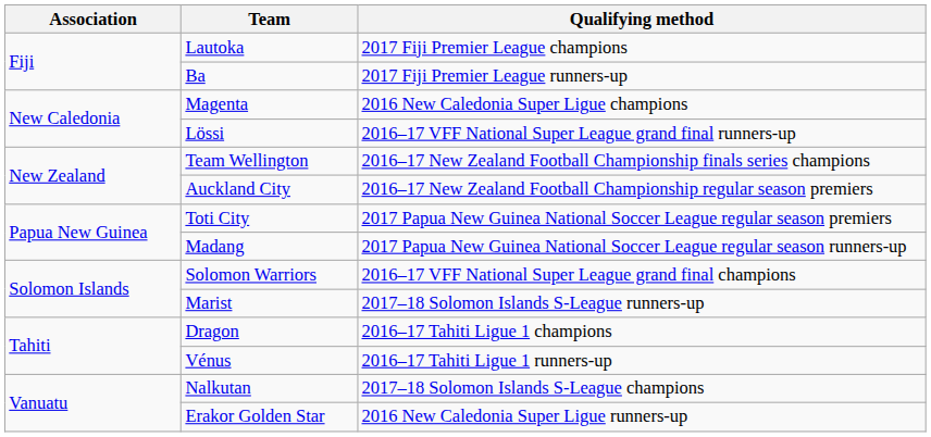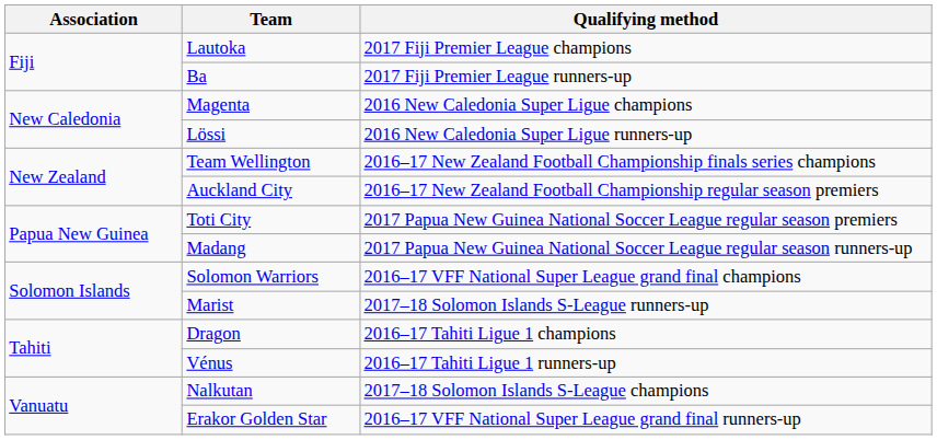 <table class="wikitable">
 <tr>
 <th width=150>Association</th>
 <th width=150>Team</th>
 <th width=500>Qualifying method</th>
 </tr>
 <tr>
 <td rowspan=2> <a href='#'>Fiji</a></td>
 <td><a href='#'>Lautoka</a></td>
 <td><a href='#'>2017 Fiji Premier League</a> champions</td>
 </tr>
 <tr>
 <td><a href='#'>Ba</a></td>
 <td><a href='#'>2017 Fiji Premier League</a> runners-up</td>
 </tr>
 <tr>
 <td rowspan=2> <a href='#'>New Caledonia</a></td>
 <td><a href='#'>Magenta</a></td>
 <td><a href='#'>2016 New Caledonia Super Ligue</a> champions</td>
 </tr>
 <tr>
 <td><a href='#'>Lössi</a></td>
-<td><a href='#'>2016–17 VFF National Super League grand final</a> runners-up</td>
+<td><a href='#'>2016 New Caledonia Super Ligue</a> runners-up</td>
 </tr>
 <tr>
 <td rowspan=2> <a href='#'>New Zealand</a></td>
 <td><a href='#'>Team Wellington</a></td>
 <td><a href='#'>2016–17 New Zealand Football Championship finals series</a> champions</td>
 </tr>
 <tr>
 <td><a href='#'>Auckland City</a></td>
 <td><a href='#'>2016–17 New Zealand Football Championship regular season</a> premiers</td>
 </tr>
 <tr>
 <td rowspan=2> <a href='#'>Papua New Guinea</a></td>
 <td><a href='#'>Toti City</a></td>
 <td><a href='#'>2017 Papua New Guinea National Soccer League regular season</a> premiers</td>
 </tr>
 <tr>
 <td><a href='#'>Madang</a></td>
 <td><a href='#'>2017 Papua New Guinea National Soccer League regular season</a> runners-up</td>
 </tr>
 <tr>
 <td rowspan=2> <a href='#'>Solomon Islands</a></td>
 <td><a href='#'>Solomon Warriors</a></td>
 <td><a href='#'>2016–17 VFF National Super League grand final</a> champions</td>
 </tr>
 <tr>
 <td><a href='#'>Marist</a></td>
 <td><a href='#'>2017–18 Solomon Islands S-League</a> runners-up</td>
 </tr>
 <tr>
 <td rowspan=2> <a href='#'>Tahiti</a></td>
 <td><a href='#'>Dragon</a></td>
 <td><a href='#'>2016–17 Tahiti Ligue 1</a> champions</td>
 </tr>
 <tr>
 <td><a href='#'>Vénus</a></td>
 <td><a href='#'>2016–17 Tahiti Ligue 1</a> runners-up</td>
 </tr>
 <tr>
 <td rowspan=2> <a href='#'>Vanuatu</a></td>
 <td><a href='#'>Nalkutan</a></td>
 <td><a href='#'>2017–18 Solomon Islands S-League</a> champions</td>
 </tr>
 <tr>
 <td><a href='#'>Erakor Golden Star</a></td>
-<td><a href='#'>2016 New Caledonia Super Ligue</a> runners-up</td>
+<td><a href='#'>2016–17 VFF National Super League grand final</a> runners-up</td>
 </tr>
 </table>
